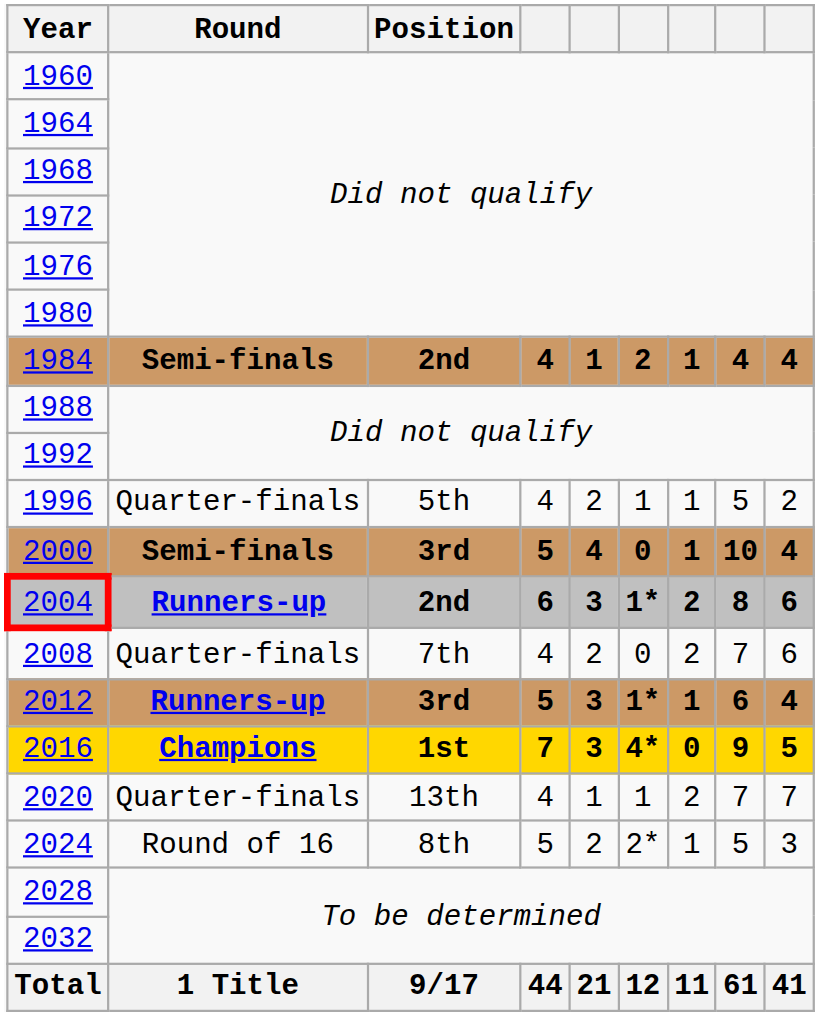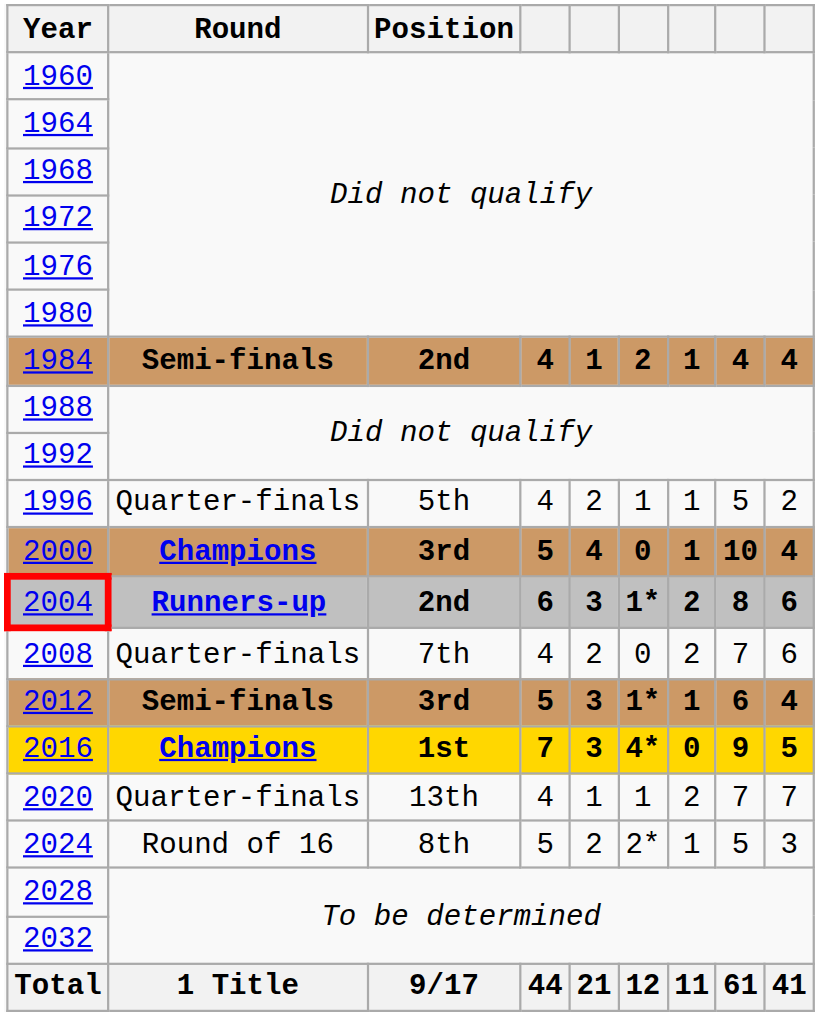 <table class="wikitable" style="text-align: center;">
 <tr>
 <th>Year</th>
 <th>Round</th>
 <th>Position</th>
 <th></th>
 <th></th>
 <th></th>
 <th></th>
 <th></th>
 <th></th>
 </tr>
 <tr>
 <td> <a href='#'>1960</a></td>
 <td rowspan=6 colspan=8><em>Did not qualify</em></td>
 </tr>
 <tr>
 <td> <a href='#'>1964</a></td>
 </tr>
 <tr>
 <td> <a href='#'>1968</a></td>
 </tr>
 <tr>
 <td> <a href='#'>1972</a></td>
 </tr>
 <tr>
 <td> <a href='#'>1976</a></td>
 </tr>
 <tr>
 <td> <a href='#'>1980</a></td>
 </tr>
 <tr style="background:#c96;">
 <td> <a href='#'>1984</a></td>
 <td><strong>Semi-finals</strong></td>
 <td><strong>2nd</strong></td>
 <td><strong>4</strong></td>
 <td><strong>1</strong></td>
 <td><strong>2</strong></td>
 <td><strong>1</strong></td>
 <td><strong>4</strong></td>
 <td><strong>4</strong></td>
 </tr>
 <tr>
 <td> <a href='#'>1988</a></td>
 <td rowspan=2 colspan=8><em>Did not qualify</em></td>
 </tr>
 <tr>
 <td> <a href='#'>1992</a></td>
 </tr>
 <tr>
 <td> <a href='#'>1996</a></td>
 <td>Quarter-finals</td>
 <td>5th</td>
 <td>4</td>
 <td>2</td>
 <td>1</td>
 <td>1</td>
 <td>5</td>
 <td>2</td>
 </tr>
 <tr style="background:#c96;">
 <td>  <a href='#'>2000</a></td>
-<td><strong>Semi-finals</strong></td>
+<td><a href='#'><strong>Champions</strong></a></td>
 <td><strong>3rd</strong></td>
 <td><strong>5</strong></td>
 <td><strong>4</strong></td>
 <td><strong>0</strong></td>
 <td><strong>1</strong></td>
 <td><strong>10</strong></td>
 <td><strong>4</strong></td>
 </tr>
 <tr style="background:silver;">
 <td style="border: 3px solid red"> <a href='#'>2004</a></td>
 <td><strong><a href='#'>Runners-up</a></strong></td>
 <td><strong>2nd</strong></td>
 <td><strong>6</strong></td>
 <td><strong>3</strong></td>
 <td><strong>1*</strong></td>
 <td><strong>2</strong></td>
 <td><strong>8</strong></td>
 <td><strong>6</strong></td>
 </tr>
 <tr>
 <td>  <a href='#'>2008</a></td>
 <td>Quarter-finals</td>
 <td>7th</td>
 <td>4</td>
 <td>2</td>
 <td>0</td>
 <td>2</td>
 <td>7</td>
 <td>6</td>
 </tr>
 <tr style="background:#c96;">
 <td>  <a href='#'>2012</a></td>
-<td><strong><a href='#'>Runners-up</a></strong></td>
+<td><strong>Semi-finals</strong></td>
 <td><strong>3rd</strong></td>
 <td><strong>5</strong></td>
 <td><strong>3</strong></td>
 <td><strong>1*</strong></td>
 <td><strong>1</strong></td>
 <td><strong>6</strong></td>
 <td><strong>4</strong></td>
 </tr>
 <tr style="background:gold;">
 <td> <a href='#'>2016</a></td>
 <td><a href='#'><strong>Champions</strong></a></td>
 <td><strong>1st</strong></td>
 <td><strong>7</strong></td>
 <td><strong>3</strong></td>
 <td><strong>4*</strong></td>
 <td><strong>0</strong></td>
 <td><strong>9</strong></td>
 <td><strong>5</strong></td>
 </tr>
 <tr>
 <td> <a href='#'>2020</a></td>
 <td>Quarter-finals</td>
 <td>13th</td>
 <td>4</td>
 <td>1</td>
 <td>1</td>
 <td>2</td>
 <td>7</td>
 <td>7</td>
 </tr>
 <tr>
 <td> <a href='#'>2024</a></td>
 <td>Round of 16</td>
 <td>8th</td>
 <td>5</td>
 <td>2</td>
 <td>2*</td>
 <td>1</td>
 <td>5</td>
 <td>3</td>
 </tr>
 <tr>
 <td>  <a href='#'>2028</a></td>
 <td colspan=8 rowspan=2><em>To be determined</em></td>
 </tr>
 <tr>
 <td>  <a href='#'>2032</a></td>
 </tr>
 <tr>
 <th><strong>Total</strong></th>
 <th><strong>1 Title</strong></th>
 <th><strong>9/17</strong></th>
 <th><strong>44</strong></th>
 <th><strong>21</strong></th>
 <th><strong>12</strong></th>
 <th><strong>11</strong></th>
 <th><strong>61</strong></th>
 <th><strong>41</strong></th>
 </tr>
 </table>
